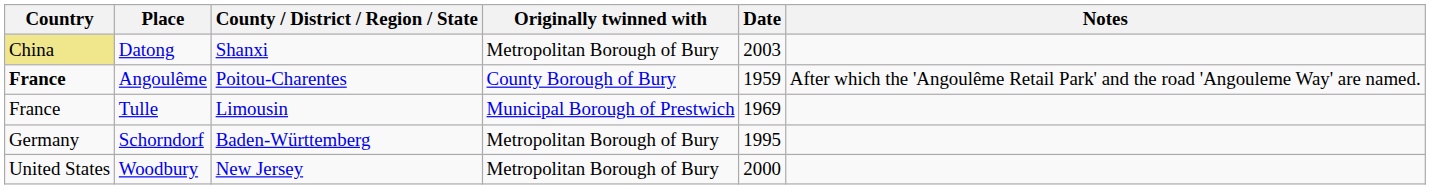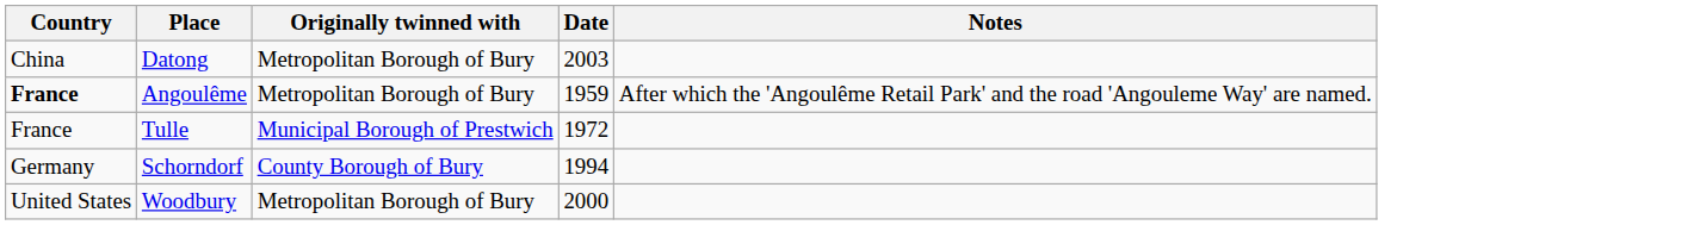 <table class="wikitable">
 <tr>
 <th>Country</th>
 <th>Place</th>
-<th>County / District / Region / State</th>
 <th>Originally twinned with</th>
 <th>Date</th>
 <th>Notes</th>
 </tr>
 <tr>
-<td style="background: khaki;">China</td>
+<td>China</td>
 <td><a href='#'>Datong</a></td>
-<td><a href='#'>Shanxi</a></td>
 <td>Metropolitan Borough of Bury</td>
 <td>2003</td>
 <td></td>
 </tr>
 <tr>
 <td><strong>France</strong></td>
 <td><a href='#'>Angoulême</a></td>
-<td><a href='#'>Poitou-Charentes</a></td>
-<td><a href='#'>County Borough of Bury</a></td>
+<td>Metropolitan Borough of Bury</td>
 <td>1959</td>
 <td>After which the 'Angoulême Retail Park' and the road 'Angouleme Way' are named.</td>
 </tr>
 <tr>
 <td>France</td>
 <td><a href='#'>Tulle</a></td>
-<td><a href='#'>Limousin</a></td>
 <td><a href='#'>Municipal Borough of Prestwich</a></td>
-<td>1969</td>
+<td>1972</td>
 <td></td>
 </tr>
 <tr>
 <td>Germany</td>
 <td><a href='#'>Schorndorf</a></td>
-<td><a href='#'>Baden-Württemberg</a></td>
-<td>Metropolitan Borough of Bury</td>
-<td>1995</td>
+<td><a href='#'>County Borough of Bury</a></td>
+<td>1994</td>
 <td></td>
 </tr>
 <tr>
 <td>United States</td>
 <td><a href='#'>Woodbury</a></td>
-<td><a href='#'>New Jersey</a></td>
 <td>Metropolitan Borough of Bury</td>
 <td>2000</td>
 <td></td>
 </tr>
 </table>
